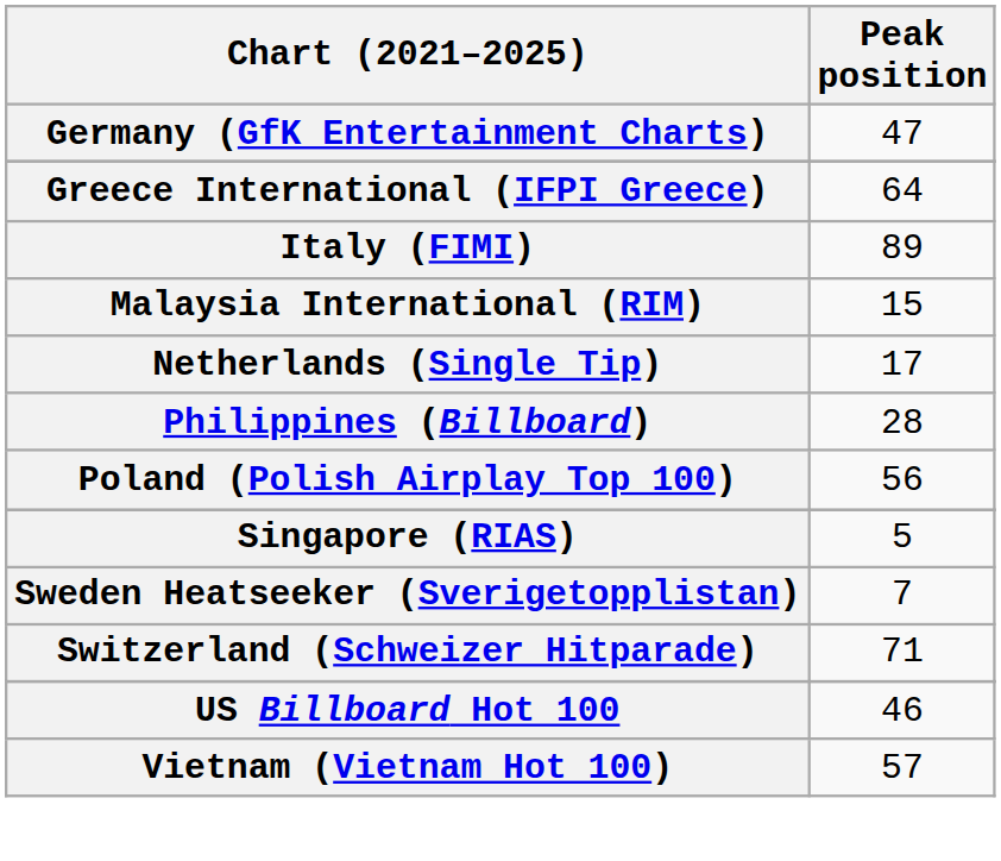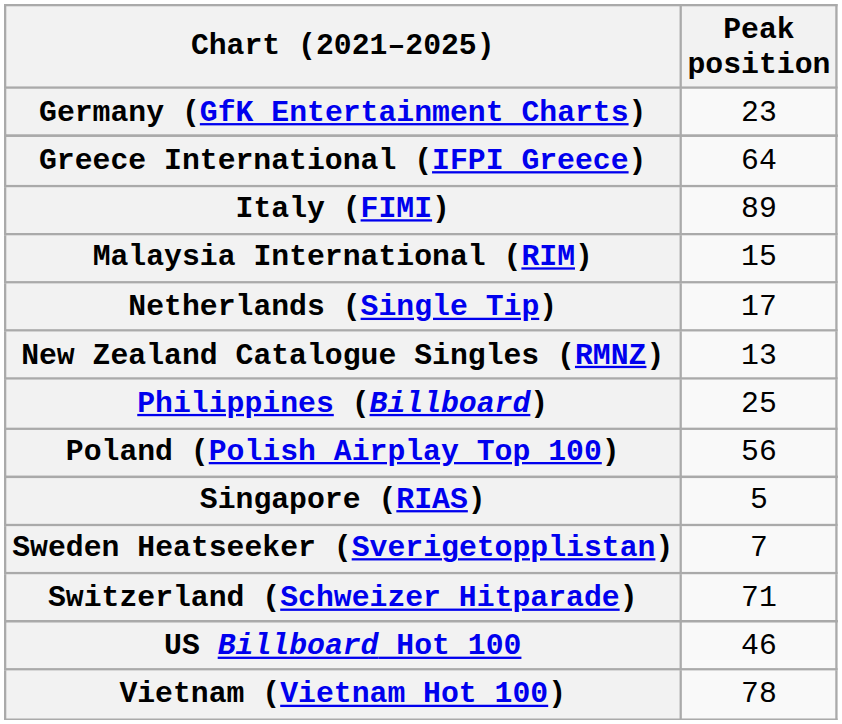 <table class="wikitable sortable plainrowheaders" style="text-align:center;">
 <tr>
 <th scope="col">Chart (2021–2025)</th>
 <th scope="col">Peak<br>position</th>
 </tr>
 <tr>
 <th scope="row">Germany (<a href='#'>GfK Entertainment Charts</a>)</th>
-<td>47</td>
+<td>23</td>
 </tr>
 <tr>
 </tr>
 <tr>
 <th scope="row">Greece International (<a href='#'>IFPI Greece</a>)</th>
 <td>64</td>
 </tr>
 <tr>
 <th scope="row">Italy (<a href='#'>FIMI</a>)</th>
 <td>89</td>
 </tr>
 <tr>
 <th scope="row">Malaysia International (<a href='#'>RIM</a>)</th>
 <td>15</td>
 </tr>
 <tr>
 <th scope="row">Netherlands (<a href='#'>Single Tip</a>)</th>
 <td>17</td>
 </tr>
 <tr>
+<th scope="row">New Zealand Catalogue Singles (<a href='#'>RMNZ</a>)</th>
+<td>13</td>
+</tr>
+<tr>
 <th scope="row"><a href='#'>Philippines</a> (<em><a href='#'>Billboard</a></em>)</th>
-<td>28</td>
+<td>25</td>
 </tr>
 <tr>
 <th scope="row">Poland (<a href='#'>Polish Airplay Top 100</a>)</th>
 <td>56</td>
 </tr>
 <tr>
 </tr>
 <tr>
 <th scope="row">Singapore (<a href='#'>RIAS</a>)</th>
 <td>5</td>
 </tr>
 <tr>
 <th scope="row">Sweden Heatseeker (<a href='#'>Sverigetopplistan</a>)</th>
 <td>7</td>
 </tr>
 <tr>
 <th scope="row">Switzerland (<a href='#'>Schweizer Hitparade</a>)</th>
 <td>71</td>
 </tr>
 <tr>
 </tr>
 <tr>
 <th scope="row">US <a href='#'><em>Billboard</em> Hot 100</a></th>
 <td>46</td>
 </tr>
 <tr>
 <th scope="row">Vietnam (<a href='#'>Vietnam Hot 100</a>)</th>
-<td>57</td>
+<td>78</td>
 </tr>
 </table>
